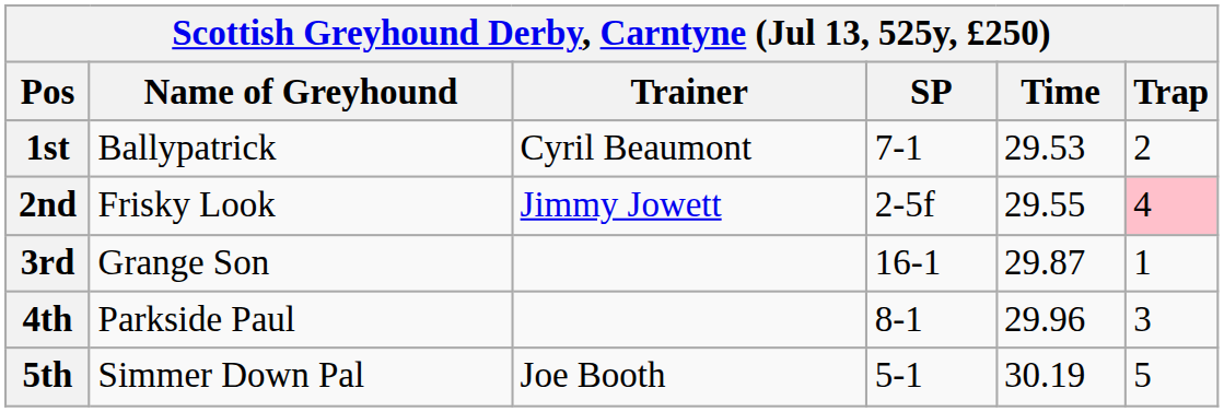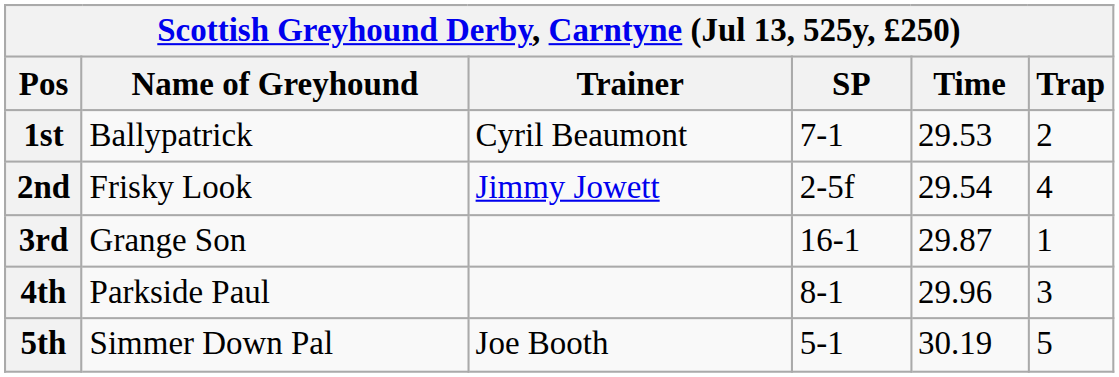 <table class="wikitable">
 <tr>
 <th colspan="6"><a href='#'>Scottish Greyhound Derby</a>, <a href='#'>Carntyne</a> (Jul 13, 525y, £250)</th>
 </tr>
 <tr>
 <th width=30>Pos</th>
 <th width=180>Name of Greyhound</th>
 <th width=150>Trainer</th>
 <th width=50>SP</th>
 <th width=50>Time</th>
 <th width=30>Trap</th>
 </tr>
 <tr>
 <th>1st</th>
 <td>Ballypatrick</td>
 <td>Cyril Beaumont</td>
 <td>7-1</td>
 <td>29.53</td>
 <td>2</td>
 </tr>
 <tr>
 <th>2nd</th>
 <td>Frisky Look</td>
 <td><a href='#'>Jimmy Jowett</a></td>
 <td>2-5f</td>
-<td>29.55</td>
-<td style="background: pink;">4</td>
+<td>29.54</td>
+<td>4</td>
 </tr>
 <tr>
 <th>3rd</th>
 <td>Grange Son</td>
 <td></td>
 <td>16-1</td>
 <td>29.87</td>
 <td>1</td>
 </tr>
 <tr>
 <th>4th</th>
 <td>Parkside Paul</td>
 <td></td>
 <td>8-1</td>
 <td>29.96</td>
 <td>3</td>
 </tr>
 <tr>
 <th>5th</th>
 <td>Simmer Down Pal</td>
 <td>Joe Booth</td>
 <td>5-1</td>
 <td>30.19</td>
 <td>5</td>
 </tr>
 </table>
